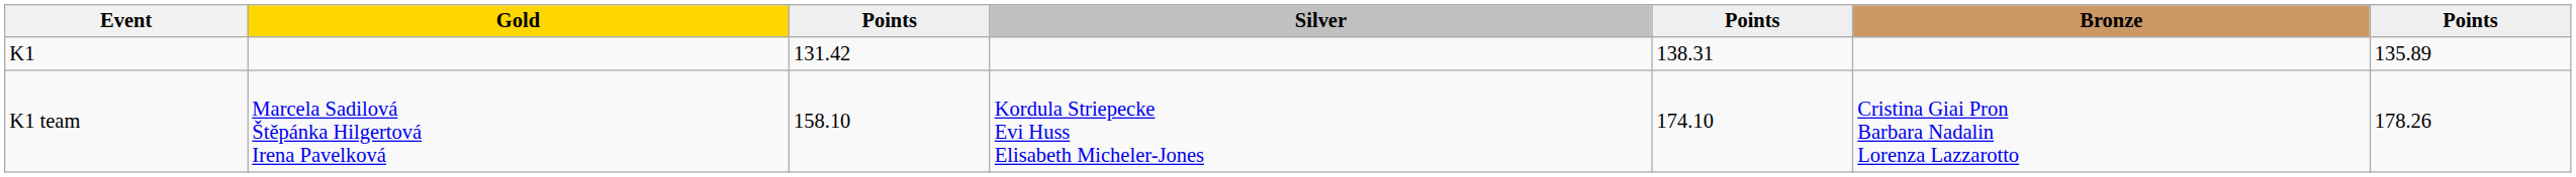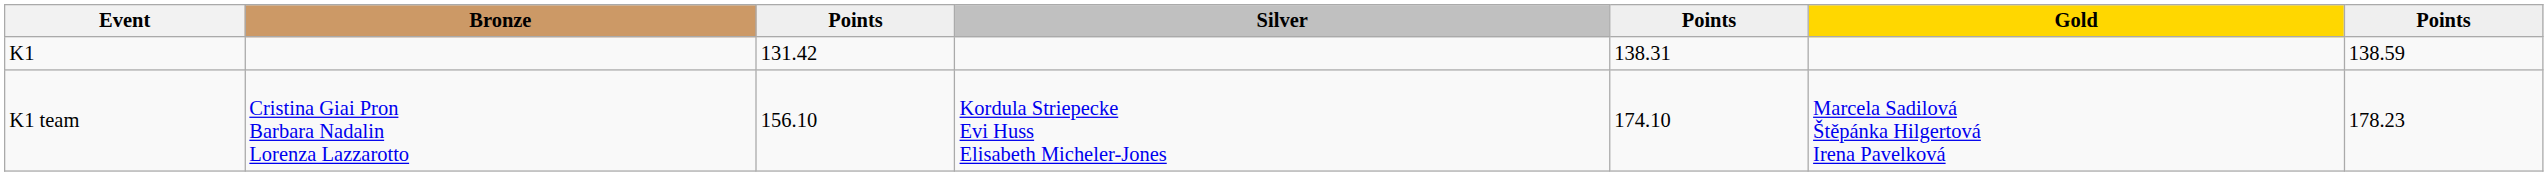 <table class="wikitable" width=100%>
 <tr>
 <th>Event</th>
-<td align=center bgcolor="gold"><strong>Gold</strong></td>
+<td align=center bgcolor="CC9966"><strong>Bronze</strong></td>
 <td align=center bgcolor="EFEFEF"><strong>Points</strong></td>
 <td align=center bgcolor="silver"><strong>Silver</strong></td>
 <td align=center bgcolor="EFEFEF"><strong>Points</strong></td>
-<td align=center bgcolor="CC9966"><strong>Bronze</strong></td>
+<td align=center bgcolor="gold"><strong>Gold</strong></td>
 <td align=center bgcolor="EFEFEF"><strong>Points</strong></td>
 </tr>
 <tr>
 <td>K1</td>
 <td></td>
 <td>131.42</td>
 <td></td>
 <td>138.31</td>
 <td></td>
-<td>135.89</td>
+<td>138.59</td>
 </tr>
 <tr>
 <td>K1 team</td>
-<td><br><a href='#'>Marcela Sadilová</a><br><a href='#'>Štěpánka Hilgertová</a><br><a href='#'>Irena Pavelková</a></td>
-<td>158.10</td>
+<td><br><a href='#'>Cristina Giai Pron</a><br><a href='#'>Barbara Nadalin</a><br><a href='#'>Lorenza Lazzarotto</a></td>
+<td>156.10</td>
 <td><br><a href='#'>Kordula Striepecke</a><br><a href='#'>Evi Huss</a><br><a href='#'>Elisabeth Micheler-Jones</a></td>
 <td>174.10</td>
-<td><br><a href='#'>Cristina Giai Pron</a><br><a href='#'>Barbara Nadalin</a><br><a href='#'>Lorenza Lazzarotto</a></td>
-<td>178.26</td>
+<td><br><a href='#'>Marcela Sadilová</a><br><a href='#'>Štěpánka Hilgertová</a><br><a href='#'>Irena Pavelková</a></td>
+<td>178.23</td>
 </tr>
 </table>
